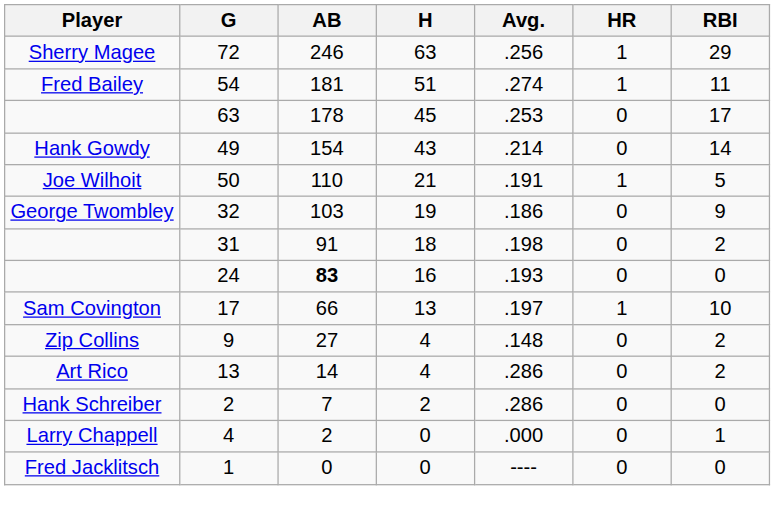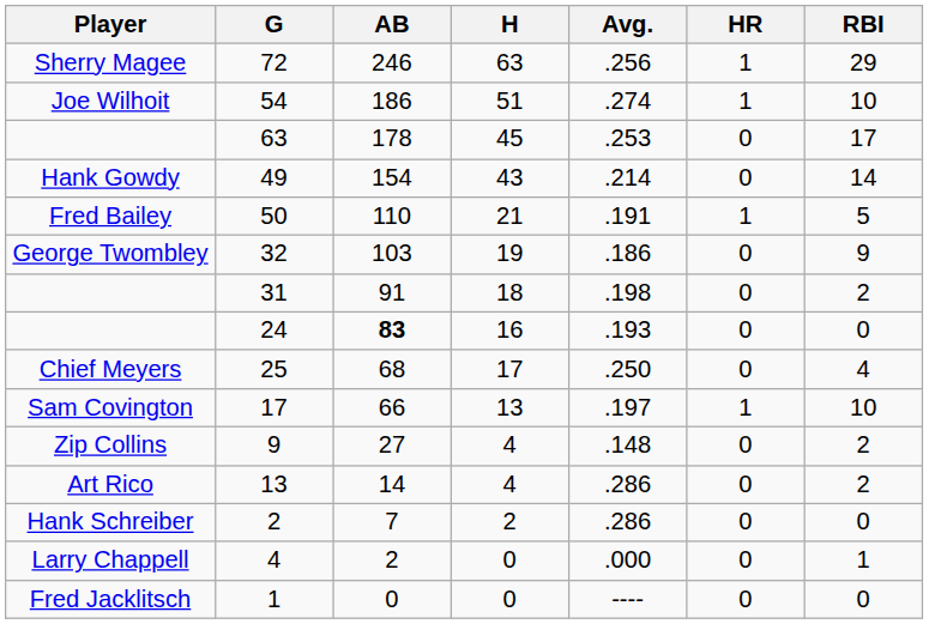 <table class="wikitable sortable">
 <tr>
 <th bgcolor="#DDDDFF" width="16%">Player</th>
 <th bgcolor="#DDDDFF" width="9%">G</th>
 <th bgcolor="#DDDDFF" width="9%">AB</th>
 <th bgcolor="#DDDDFF" width="9%">H</th>
 <th bgcolor="#DDDDFF" width="9%">Avg.</th>
 <th bgcolor="#DDDDFF" width="9%">HR</th>
 <th bgcolor="#DDDDFF" width="9%">RBI</th>
 </tr>
 <tr align="center">
 <td><a href='#'>Sherry Magee</a></td>
 <td>72</td>
 <td>246</td>
 <td>63</td>
 <td>.256</td>
 <td>1</td>
 <td>29</td>
 </tr>
 <tr align="center">
-<td><a href='#'>Fred Bailey</a></td>
+<td><a href='#'>Joe Wilhoit</a></td>
 <td>54</td>
-<td>181</td>
+<td>186</td>
 <td>51</td>
 <td>.274</td>
 <td>1</td>
-<td>11</td>
+<td>10</td>
 </tr>
 <tr align="center">
 <td></td>
 <td>63</td>
 <td>178</td>
 <td>45</td>
 <td>.253</td>
 <td>0</td>
 <td>17</td>
 </tr>
 <tr align="center">
 <td><a href='#'>Hank Gowdy</a></td>
 <td>49</td>
 <td>154</td>
 <td>43</td>
 <td>.214</td>
 <td>0</td>
 <td>14</td>
 </tr>
 <tr align="center">
-<td><a href='#'>Joe Wilhoit</a></td>
+<td><a href='#'>Fred Bailey</a></td>
 <td>50</td>
 <td>110</td>
 <td>21</td>
 <td>.191</td>
 <td>1</td>
 <td>5</td>
 </tr>
 <tr align="center">
 <td><a href='#'>George Twombley</a></td>
 <td>32</td>
 <td>103</td>
 <td>19</td>
 <td>.186</td>
 <td>0</td>
 <td>9</td>
 </tr>
 <tr align="center">
 <td></td>
 <td>31</td>
 <td>91</td>
 <td>18</td>
 <td>.198</td>
 <td>0</td>
 <td>2</td>
 </tr>
 <tr align="center">
 <td></td>
 <td>24</td>
 <td><strong>83</strong></td>
 <td>16</td>
 <td>.193</td>
 <td>0</td>
 <td>0</td>
+</tr>
+<tr align="center">
+<td><a href='#'>Chief Meyers</a></td>
+<td>25</td>
+<td>68</td>
+<td>17</td>
+<td>.250</td>
+<td>0</td>
+<td>4</td>
 </tr>
 <tr align="center">
 <td><a href='#'>Sam Covington</a></td>
 <td>17</td>
 <td>66</td>
 <td>13</td>
 <td>.197</td>
 <td>1</td>
 <td>10</td>
 </tr>
 <tr align="center">
 <td><a href='#'>Zip Collins</a></td>
 <td>9</td>
 <td>27</td>
 <td>4</td>
 <td>.148</td>
 <td>0</td>
 <td>2</td>
 </tr>
 <tr align="center">
 <td><a href='#'>Art Rico</a></td>
 <td>13</td>
 <td>14</td>
 <td>4</td>
 <td>.286</td>
 <td>0</td>
 <td>2</td>
 </tr>
 <tr align="center">
 <td><a href='#'>Hank Schreiber</a></td>
 <td>2</td>
 <td>7</td>
 <td>2</td>
 <td>.286</td>
 <td>0</td>
 <td>0</td>
 </tr>
 <tr align="center">
 <td><a href='#'>Larry Chappell</a></td>
 <td>4</td>
 <td>2</td>
 <td>0</td>
 <td>.000</td>
 <td>0</td>
 <td>1</td>
 </tr>
 <tr align="center">
 <td><a href='#'>Fred Jacklitsch</a></td>
 <td>1</td>
 <td>0</td>
 <td>0</td>
 <td>----</td>
 <td>0</td>
 <td>0</td>
 </tr>
 </table>
